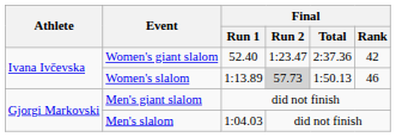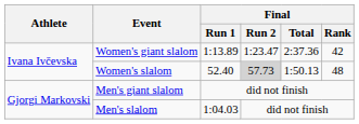 <table class="wikitable" style="font-size:90%">
 <tr>
 <th rowspan="2">Athlete</th>
 <th rowspan="2">Event</th>
 <th colspan="5">Final</th>
 </tr>
 <tr>
 <th>Run 1</th>
 <th>Run 2</th>
 <th>Total</th>
 <th>Rank</th>
 </tr>
 <tr>
 <td rowspan=2><a href='#'>Ivana Ivčevska</a></td>
 <td><a href='#'>Women's giant slalom</a></td>
-<td align="center">52.40</td>
+<td align="center">1:13.89</td>
 <td align="center">1:23.47</td>
 <td align="center">2:37.36</td>
 <td align="center">42</td>
 </tr>
 <tr>
 <td><a href='#'>Women's slalom</a></td>
-<td align="center">1:13.89</td>
+<td align="center">52.40</td>
 <td align="center" style="background: lightgrey;">57.73</td>
 <td align="center">1:50.13</td>
-<td align="center">46</td>
+<td align="center">48</td>
 </tr>
 <tr>
 <td rowspan=2><a href='#'>Gjorgi Markovski</a></td>
 <td><a href='#'>Men's giant slalom</a></td>
 <td colspan=4 align="center">did not finish</td>
 </tr>
 <tr>
 <td><a href='#'>Men's slalom</a></td>
 <td align="center">1:04.03</td>
 <td colspan=3 align="center">did not finish</td>
 </tr>
 </table>
